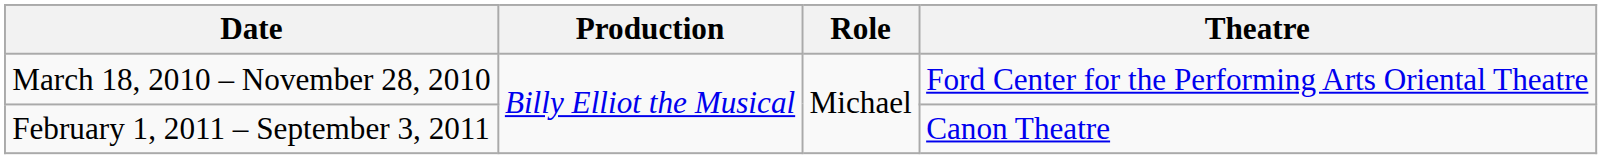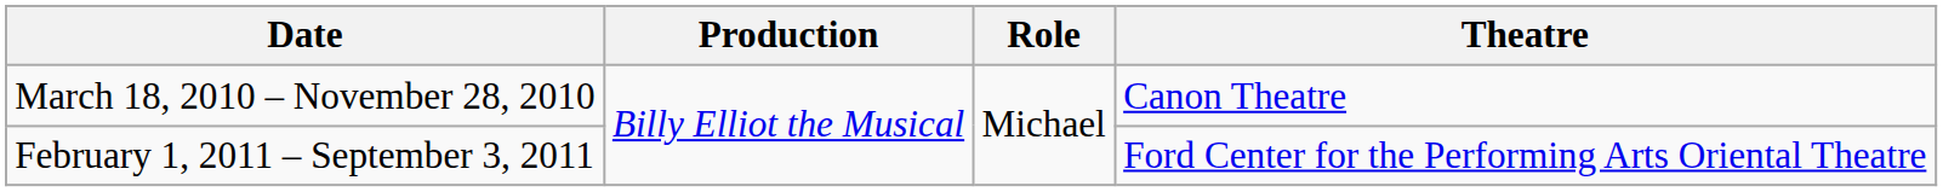 <table class="wikitable">
 <tr>
 <th>Date</th>
 <th>Production</th>
 <th>Role</th>
 <th>Theatre</th>
 </tr>
 <tr>
 <td>March 18, 2010 – November 28, 2010</td>
 <td rowspan=2><em><a href='#'>Billy Elliot the Musical</a></em></td>
 <td rowspan=2>Michael</td>
-<td><a href='#'>Ford Center for the Performing Arts Oriental Theatre</a></td>
+<td><a href='#'>Canon Theatre</a></td>
 </tr>
 <tr>
 <td>February 1, 2011 – September 3, 2011</td>
-<td><a href='#'>Canon Theatre</a></td>
+<td><a href='#'>Ford Center for the Performing Arts Oriental Theatre</a></td>
 </tr>
 </table>
